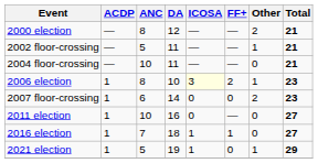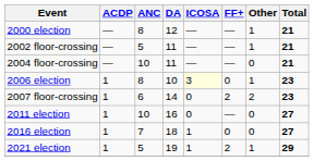 <table class="wikitable">
 <tr>
 <th>Event</th>
 <th><a href='#'>ACDP</a></th>
 <th><a href='#'>ANC</a></th>
 <th><a href='#'>DA</a></th>
 <th><a href='#'>ICOSA</a></th>
 <th><a href='#'>FF+</a></th>
 <th>Other</th>
 <th>Total</th>
 </tr>
 <tr>
 <td><a href='#'>2000 election</a></td>
 <td>—</td>
 <td>8</td>
 <td>12</td>
 <td>—</td>
 <td>—</td>
-<td>2</td>
+<td>1</td>
 <td><strong>21</strong></td>
 </tr>
 <tr>
 <td>2002 floor-crossing</td>
 <td>—</td>
 <td>5</td>
 <td>11</td>
 <td>—</td>
 <td>—</td>
 <td>1</td>
 <td><strong>21</strong></td>
 </tr>
 <tr>
 <td>2004 floor-crossing</td>
 <td>—</td>
 <td>10</td>
 <td>11</td>
 <td>—</td>
 <td>—</td>
 <td>0</td>
 <td><strong>21</strong></td>
 </tr>
 <tr>
 <td><a href='#'>2006 election</a></td>
 <td>1</td>
 <td>8</td>
 <td>10</td>
 <td style="background: lightyellow;">3</td>
-<td>2</td>
+<td>0</td>
 <td>1</td>
 <td><strong>23</strong></td>
 </tr>
 <tr>
 <td>2007 floor-crossing</td>
 <td>1</td>
 <td>6</td>
 <td>14</td>
 <td>0</td>
-<td>0</td>
+<td>2</td>
 <td>2</td>
 <td><strong>23</strong></td>
 </tr>
 <tr>
 <td><a href='#'>2011 election</a></td>
 <td>1</td>
 <td>10</td>
 <td>16</td>
 <td>0</td>
 <td>—</td>
 <td>0</td>
 <td><strong>27</strong></td>
 </tr>
 <tr>
 <td><a href='#'>2016 election</a></td>
 <td>1</td>
 <td>7</td>
 <td>18</td>
 <td>1</td>
-<td>1</td>
+<td>0</td>
 <td>0</td>
 <td><strong>27</strong></td>
 </tr>
 <tr>
 <td><a href='#'>2021 election</a></td>
 <td>1</td>
 <td>5</td>
 <td>19</td>
 <td>1</td>
-<td>0</td>
+<td>2</td>
 <td>1</td>
 <td><strong>29</strong></td>
 </tr>
 <tr>
 </tr>
 </table>
